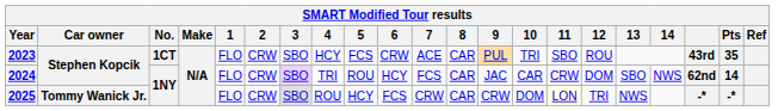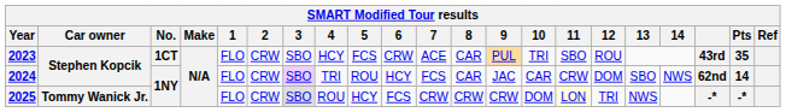 <table class="wikitable" style="text-align:center; font-size:75%">
 <tr>
 <th colspan=38><a href='#'>SMART Modified Tour</a> results</th>
 </tr>
 <tr>
 <th>Year</th>
 <th>Car owner</th>
 <th>No.</th>
 <th>Make</th>
 <th>1</th>
 <th>2</th>
 <th>3</th>
 <th>4</th>
 <th>5</th>
 <th>6</th>
 <th>7</th>
 <th>8</th>
 <th>9</th>
 <th>10</th>
 <th>11</th>
 <th>12</th>
 <th>13</th>
 <th>14</th>
 <th></th>
 <th>Pts</th>
 <th>Ref</th>
 </tr>
 <tr>
 <th><a href='#'>2023</a></th>
 <th rowspan=2>Stephen Kopcik</th>
 <th>1CT</th>
 <th rowspan=3>N/A</th>
 <td><a href='#'>FLO</a></td>
 <td><a href='#'>CRW</a></td>
 <td><a href='#'>SBO</a></td>
 <td><a href='#'>HCY</a></td>
 <td><a href='#'>FCS</a></td>
 <td><a href='#'>CRW</a></td>
 <td><a href='#'>ACE</a></td>
 <td><a href='#'>CAR</a></td>
 <td style="background:#FFDF9F;"><a href='#'>PUL</a><br></td>
 <td><a href='#'>TRI</a></td>
 <td><a href='#'>SBO</a></td>
 <td><a href='#'>ROU</a></td>
 <td colspan=2></td>
 <th>43rd</th>
 <th>35</th>
 <th></th>
 </tr>
 <tr>
 <th><a href='#'>2024</a></th>
 <th rowspan=2>1NY</th>
 <td><a href='#'>FLO</a></td>
 <td><a href='#'>CRW</a></td>
 <td style="background:#EFCFFF;"><a href='#'>SBO</a><br></td>
 <td><a href='#'>TRI</a></td>
 <td><a href='#'>ROU</a></td>
 <td><a href='#'>HCY</a></td>
 <td><a href='#'>FCS</a></td>
 <td><a href='#'>CAR</a></td>
 <td><a href='#'>JAC</a></td>
 <td><a href='#'>CAR</a></td>
 <td><a href='#'>CRW</a></td>
 <td><a href='#'>DOM</a></td>
 <td><a href='#'>SBO</a></td>
 <td><a href='#'>NWS</a></td>
 <th>62nd</th>
 <th>14</th>
 <th></th>
 </tr>
 <tr>
 <th><a href='#'>2025</a></th>
 <th>Tommy Wanick Jr.</th>
 <td><a href='#'>FLO</a></td>
 <td><a href='#'>CRW</a></td>
 <td style="background:#DFDFDF;"><a href='#'>SBO</a><br></td>
 <td><a href='#'>ROU</a></td>
 <td><a href='#'>HCY</a></td>
 <td><a href='#'>FCS</a></td>
 <td><a href='#'>CRW</a></td>
-<td><a href='#'>CAR</a></td>
+<td><a href='#'>CRW</a></td>
 <td><a href='#'>CRW</a></td>
 <td><a href='#'>DOM</a></td>
 <td style="background: lightyellow;"><a href='#'>LON</a></td>
 <td><a href='#'>TRI</a></td>
 <td><a href='#'>NWS</a></td>
 <td></td>
 <th>-*</th>
 <th>-*</th>
 <th></th>
 </tr>
 </table>
